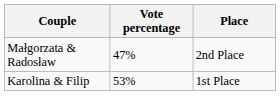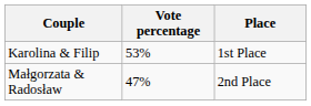 <table class="wikitable">
 <tr>
 <th style="width:130px;">Couple</th>
 <th style="width:100px;">Vote percentage</th>
 <th style="width:100px;">Place</th>
 </tr>
 <tr>
+<td>Karolina & Filip</td>
+<td>53%</td>
+<td>1st Place</td>
+</tr>
+<tr>
 <td>Małgorzata & Radosław</td>
 <td>47%</td>
 <td>2nd Place</td>
 </tr>
-<tr>
-<td>Karolina & Filip</td>
-<td>53%</td>
-<td>1st Place</td>
-</tr>
 </table>
